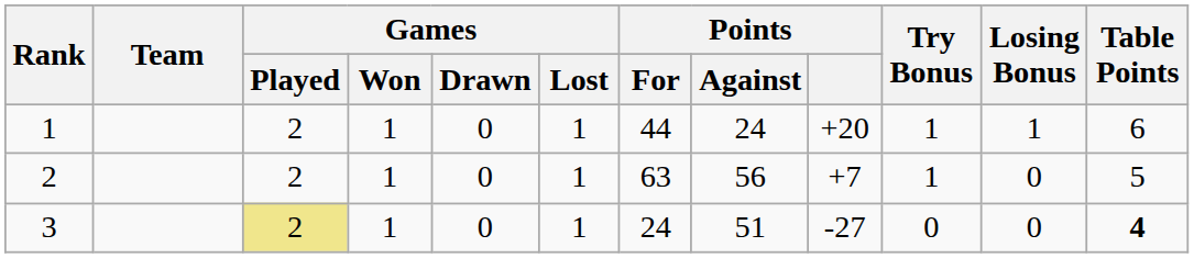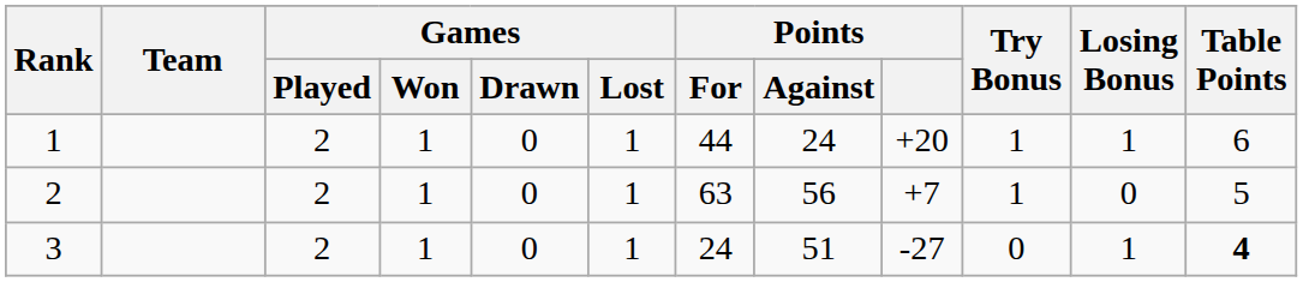 <table class="wikitable"  style="text-align: center;">
 <tr>
 <th rowspan="2" width="20">Rank</th>
 <th rowspan="2" width="200">Team</th>
 <th colspan="4">Games</th>
 <th colspan="3">Points</th>
 <th rowspan="2" width="50">Try Bonus</th>
 <th rowspan="2" width="50">Losing Bonus</th>
 <th rowspan="2" width="50">Table Points</th>
 </tr>
 <tr>
 <th width="50">Played</th>
 <th width="50">Won</th>
 <th width="50">Drawn</th>
 <th width="50">Lost</th>
 <th width="50">For</th>
 <th width="50">Against</th>
 <th width="50"></th>
 </tr>
 <tr>
 <td>1</td>
 <td align="left"></td>
 <td>2</td>
 <td>1</td>
 <td>0</td>
 <td>1</td>
 <td>44</td>
 <td>24</td>
 <td>+20</td>
 <td>1</td>
 <td>1</td>
 <td>6</td>
 </tr>
 <tr>
 <td>2</td>
 <td align="left"></td>
 <td>2</td>
 <td>1</td>
 <td>0</td>
 <td>1</td>
 <td>63</td>
 <td>56</td>
 <td>+7</td>
 <td>1</td>
 <td>0</td>
 <td>5</td>
 </tr>
 <tr>
 <td>3</td>
 <td align="left"></td>
-<td style="background: khaki;">2</td>
+<td>2</td>
 <td>1</td>
 <td>0</td>
 <td>1</td>
 <td>24</td>
 <td>51</td>
 <td>-27</td>
 <td>0</td>
-<td>0</td>
+<td>1</td>
 <td><strong>4</strong></td>
 </tr>
 </table>
